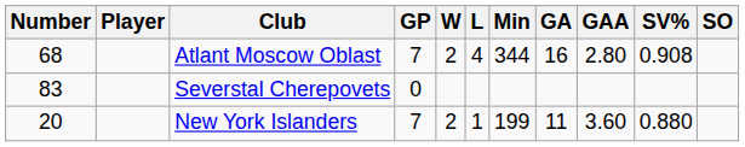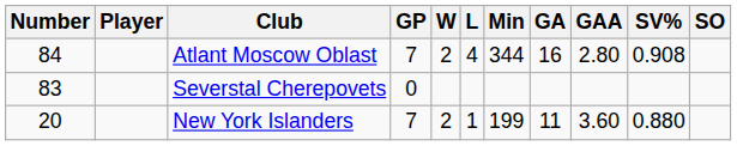 <table class="wikitable sortable" style="text-align: center;">
 <tr>
 <th scope="col">Number</th>
 <th scope="col">Player</th>
 <th scope="col">Club</th>
 <th scope="col">GP</th>
 <th scope="col">W</th>
 <th scope="col">L</th>
 <th scope="col">Min</th>
 <th scope="col">GA</th>
 <th scope="col">GAA</th>
 <th scope="col">SV%</th>
 <th scope="col">SO</th>
 </tr>
 <tr>
-<td>68</td>
+<td>84</td>
 <td scope="row" align=left></td>
 <td align=left><a href='#'>Atlant Moscow Oblast</a></td>
 <td>7</td>
 <td>2</td>
 <td>4</td>
 <td>344</td>
 <td>16</td>
 <td>2.80</td>
 <td>0.908</td>
 <td></td>
 </tr>
 <tr>
 <td>83</td>
 <td scope="row" align=left></td>
 <td align=left><a href='#'>Severstal Cherepovets</a></td>
 <td>0</td>
 <td></td>
 <td></td>
 <td></td>
 <td></td>
 <td></td>
 <td></td>
 <td></td>
 </tr>
 <tr>
 <td>20</td>
 <td scope="row" align=left></td>
 <td align=left><a href='#'>New York Islanders</a></td>
 <td>7</td>
 <td>2</td>
 <td>1</td>
 <td>199</td>
 <td>11</td>
 <td>3.60</td>
 <td>0.880</td>
 <td></td>
 </tr>
 </table>
